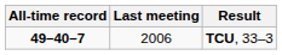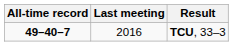 <table class="wikitable">
 <tr style="text-align:center;">
 <th>All-time record</th>
 <th>Last meeting</th>
 <th>Result</th>
 </tr>
 <tr style="text-align:center;">
 <td><strong>49–40–7</strong></td>
-<td>2006</td>
+<td>2016</td>
 <td><strong>TCU</strong>, 33–3</td>
 </tr>
 </table>
